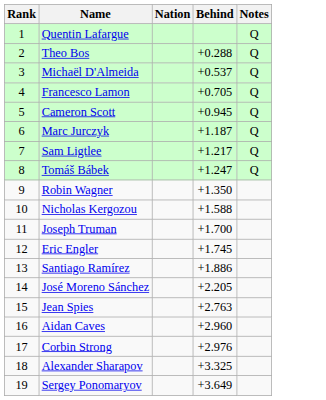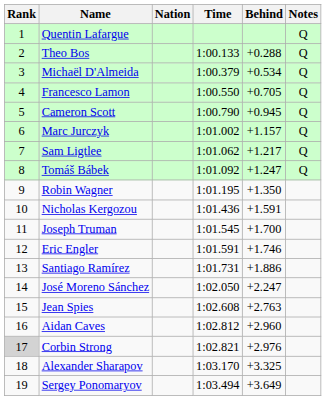 <table class="wikitable sortable" style="text-align:center">
 <tr>
 <th>Rank</th>
 <th>Name</th>
 <th>Nation</th>
+<th>Time</th>
 <th>Behind</th>
 <th>Notes</th>
 </tr>
 <tr bgcolor=ccffcc>
 <td>1</td>
 <td align=left><a href='#'>Quentin Lafargue</a></td>
 <td align=left></td>
 <td></td>
+<td></td>
 <td>Q</td>
 </tr>
 <tr bgcolor=ccffcc>
 <td>2</td>
 <td align=left><a href='#'>Theo Bos</a></td>
 <td align=left></td>
+<td>1:00.133</td>
 <td>+0.288</td>
 <td>Q</td>
 </tr>
 <tr bgcolor=ccffcc>
 <td>3</td>
 <td align=left><a href='#'>Michaël D'Almeida</a></td>
 <td align=left></td>
-<td>+0.537</td>
+<td>1:00.379</td>
+<td>+0.534</td>
 <td>Q</td>
 </tr>
 <tr bgcolor=ccffcc>
 <td>4</td>
 <td align=left><a href='#'>Francesco Lamon</a></td>
 <td align=left></td>
+<td>1:00.550</td>
 <td>+0.705</td>
 <td>Q</td>
 </tr>
 <tr bgcolor=ccffcc>
 <td>5</td>
 <td align=left><a href='#'>Cameron Scott</a></td>
 <td align=left></td>
+<td>1:00.790</td>
 <td>+0.945</td>
 <td>Q</td>
 </tr>
 <tr bgcolor=ccffcc>
 <td>6</td>
 <td align=left><a href='#'>Marc Jurczyk</a></td>
 <td align=left></td>
-<td>+1.187</td>
+<td>1:01.002</td>
+<td>+1.157</td>
 <td>Q</td>
 </tr>
 <tr bgcolor=ccffcc>
 <td>7</td>
 <td align=left><a href='#'>Sam Ligtlee</a></td>
 <td align=left></td>
+<td>1:01.062</td>
 <td>+1.217</td>
 <td>Q</td>
 </tr>
 <tr bgcolor=ccffcc>
 <td>8</td>
 <td align=left><a href='#'>Tomáš Bábek</a></td>
 <td align=left></td>
+<td>1:01.092</td>
 <td>+1.247</td>
 <td>Q</td>
 </tr>
 <tr>
 <td>9</td>
 <td align=left><a href='#'>Robin Wagner</a></td>
 <td align=left></td>
+<td>1:01.195</td>
 <td>+1.350</td>
 <td></td>
 </tr>
 <tr>
 <td>10</td>
 <td align=left><a href='#'>Nicholas Kergozou</a></td>
 <td align=left></td>
-<td>+1.588</td>
+<td>1:01.436</td>
+<td>+1.591</td>
 <td></td>
 </tr>
 <tr>
 <td>11</td>
 <td align=left><a href='#'>Joseph Truman</a></td>
 <td align=left></td>
+<td>1:01.545</td>
 <td>+1.700</td>
 <td></td>
 </tr>
 <tr>
 <td>12</td>
 <td align=left><a href='#'>Eric Engler</a></td>
 <td align=left></td>
-<td>+1.745</td>
+<td>1:01.591</td>
+<td>+1.746</td>
 <td></td>
 </tr>
 <tr>
 <td>13</td>
 <td align=left><a href='#'>Santiago Ramírez</a></td>
 <td align=left></td>
+<td>1:01.731</td>
 <td>+1.886</td>
 <td></td>
 </tr>
 <tr>
 <td>14</td>
 <td align=left><a href='#'>José Moreno Sánchez</a></td>
 <td align=left></td>
-<td>+2.205</td>
+<td>1:02.050</td>
+<td>+2.247</td>
 <td></td>
 </tr>
 <tr>
 <td>15</td>
 <td align=left><a href='#'>Jean Spies</a></td>
 <td align=left></td>
+<td>1:02.608</td>
 <td>+2.763</td>
 <td></td>
 </tr>
 <tr>
 <td>16</td>
 <td align=left><a href='#'>Aidan Caves</a></td>
 <td align=left></td>
+<td>1:02.812</td>
 <td>+2.960</td>
 <td></td>
 </tr>
 <tr>
-<td>17</td>
+<td style="background: lightgrey;">17</td>
 <td align=left><a href='#'>Corbin Strong</a></td>
 <td align=left></td>
+<td>1:02.821</td>
 <td>+2.976</td>
 <td></td>
 </tr>
 <tr>
 <td>18</td>
 <td align=left><a href='#'>Alexander Sharapov</a></td>
 <td align=left></td>
+<td>1:03.170</td>
 <td>+3.325</td>
 <td></td>
 </tr>
 <tr>
 <td>19</td>
 <td align=left><a href='#'>Sergey Ponomaryov</a></td>
 <td align=left></td>
+<td>1:03.494</td>
 <td>+3.649</td>
 <td></td>
 </tr>
 </table>
